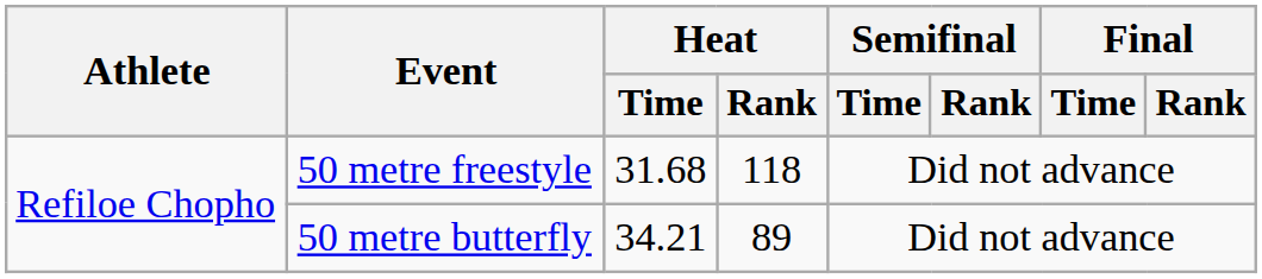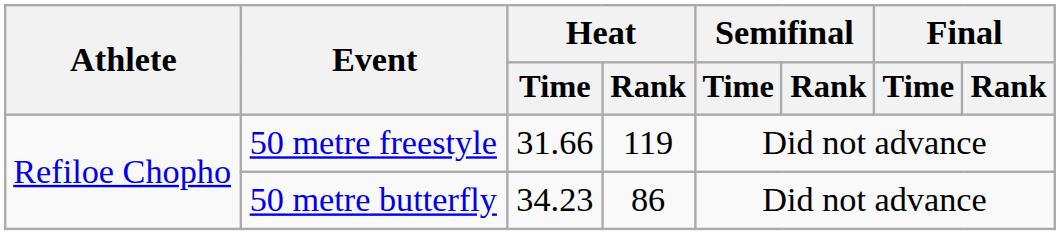 <table class="wikitable" style="text-align:center; font-size:90%; width:50%;">
 <tr>
 <th rowspan="2">Athlete</th>
 <th rowspan="2">Event</th>
 <th colspan="2">Heat</th>
 <th colspan="2">Semifinal</th>
 <th colspan="2">Final</th>
 </tr>
 <tr style="font-size:95%">
 <th>Time</th>
 <th>Rank</th>
 <th>Time</th>
 <th>Rank</th>
 <th>Time</th>
 <th>Rank</th>
 </tr>
 <tr>
 <td align=left rowspan=2><a href='#'>Refiloe Chopho</a></td>
 <td align=left><a href='#'>50 metre freestyle</a></td>
-<td>31.68</td>
-<td>118</td>
+<td>31.66</td>
+<td>119</td>
 <td colspan=4>Did not advance</td>
 </tr>
 <tr>
 <td align=left><a href='#'>50 metre butterfly</a></td>
-<td>34.21</td>
-<td>89</td>
+<td>34.23</td>
+<td>86</td>
 <td colspan=4>Did not advance</td>
 </tr>
 </table>
